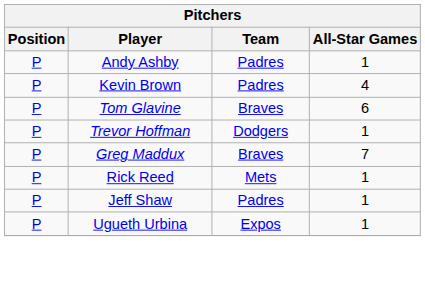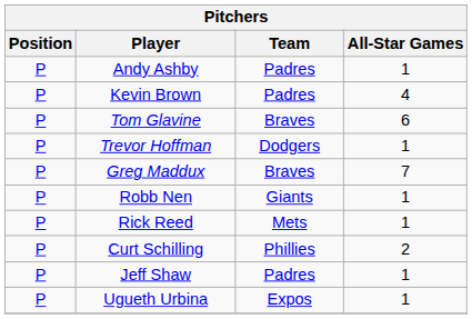 <table class="wikitable" style="font-size: 100%; text-align:center;">
 <tr>
 <th colspan="4">Pitchers</th>
 </tr>
 <tr>
 <th>Position</th>
 <th width="150">Player</th>
 <th width="100">Team</th>
 <th>All-Star Games</th>
 </tr>
 <tr>
 <td><a href='#'>P</a></td>
 <td><a href='#'>Andy Ashby</a></td>
 <td><a href='#'>Padres</a></td>
 <td>1</td>
 </tr>
 <tr>
 <td><a href='#'>P</a></td>
 <td><a href='#'>Kevin Brown</a></td>
 <td><a href='#'>Padres</a></td>
 <td>4</td>
 </tr>
 <tr>
 <td><a href='#'>P</a></td>
 <td><em><a href='#'>Tom Glavine</a></em></td>
 <td><a href='#'>Braves</a></td>
 <td>6</td>
 </tr>
 <tr>
 <td><a href='#'>P</a></td>
 <td><em><a href='#'>Trevor Hoffman</a></em></td>
 <td><a href='#'>Dodgers</a></td>
 <td>1</td>
 </tr>
 <tr>
 <td><a href='#'>P</a></td>
 <td><em><a href='#'>Greg Maddux</a></em></td>
 <td><a href='#'>Braves</a></td>
 <td>7</td>
 </tr>
 <tr>
 <td><a href='#'>P</a></td>
+<td><a href='#'>Robb Nen</a></td>
+<td><a href='#'>Giants</a></td>
+<td>1</td>
+</tr>
+<tr>
+<td><a href='#'>P</a></td>
 <td><a href='#'>Rick Reed</a></td>
 <td><a href='#'>Mets</a></td>
 <td>1</td>
+</tr>
+<tr>
+<td><a href='#'>P</a></td>
+<td><a href='#'>Curt Schilling</a></td>
+<td><a href='#'>Phillies</a></td>
+<td>2</td>
 </tr>
 <tr>
 <td><a href='#'>P</a></td>
 <td><a href='#'>Jeff Shaw</a></td>
 <td><a href='#'>Padres</a></td>
 <td>1</td>
 </tr>
 <tr>
 <td><a href='#'>P</a></td>
 <td><a href='#'>Ugueth Urbina</a></td>
 <td><a href='#'>Expos</a></td>
 <td>1</td>
 </tr>
 <tr>
 </tr>
 </table>
